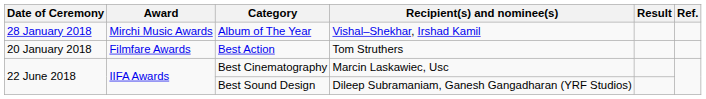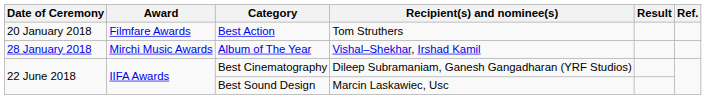 <table class="wikitable sortable">
 <tr>
 <th>Date of Ceremony</th>
 <th>Award</th>
 <th>Category</th>
 <th>Recipient(s) and nominee(s)</th>
 <th>Result</th>
 <th>Ref.</th>
 </tr>
 <tr>
+<td>20 January 2018</td>
+<td><a href='#'>Filmfare Awards</a></td>
+<td><a href='#'>Best Action</a></td>
+<td>Tom Struthers</td>
+<td></td>
+<td></td>
+</tr>
+<tr>
 <td><a href='#'>28 January 2018</a></td>
 <td><a href='#'>Mirchi Music Awards</a></td>
 <td><a href='#'>Album of The Year</a></td>
 <td><a href='#'>Vishal–Shekhar</a>, <a href='#'>Irshad Kamil</a></td>
 <td></td>
 <td></td>
 </tr>
 <tr>
-<td>20 January 2018</td>
-<td><a href='#'>Filmfare Awards</a></td>
-<td><a href='#'>Best Action</a></td>
-<td>Tom Struthers</td>
-<td></td>
-<td></td>
-</tr>
-<tr>
 <td rowspan="2">22 June 2018</td>
 <td rowspan="2"><a href='#'>IIFA Awards</a></td>
 <td>Best Cinematography</td>
-<td>Marcin Laskawiec, Usc</td>
+<td>Dileep Subramaniam, Ganesh Gangadharan (YRF Studios)</td>
 <td></td>
 <td rowspan="2"></td>
 </tr>
 <tr>
 <td>Best Sound Design</td>
-<td>Dileep Subramaniam, Ganesh Gangadharan (YRF Studios)</td>
+<td>Marcin Laskawiec, Usc</td>
 <td></td>
 </tr>
 </table>
